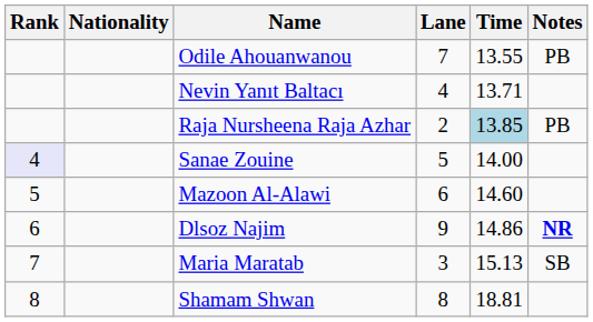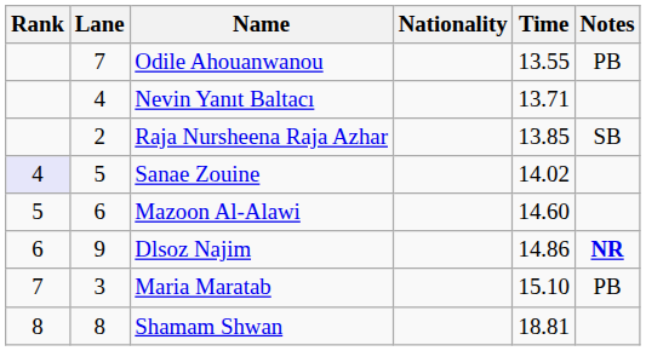 <table class="wikitable sortable" style="text-align:center;font-size:95%">
 <tr>
 <th>Rank</th>
+<th>Lane</th>
+<th>Name</th>
 <th>Nationality</th>
-<th>Name</th>
-<th>Lane</th>
 <th>Time</th>
 <th>Notes</th>
 </tr>
 <tr>
 <td></td>
+<td>7</td>
+<td align=left><a href='#'>Odile Ahouanwanou</a></td>
 <td align=left></td>
-<td align=left><a href='#'>Odile Ahouanwanou</a></td>
-<td>7</td>
 <td>13.55</td>
 <td>PB</td>
 </tr>
 <tr>
 <td></td>
+<td>4</td>
+<td align=left><a href='#'>Nevin Yanıt Baltacı</a></td>
 <td align=left></td>
-<td align=left><a href='#'>Nevin Yanıt Baltacı</a></td>
-<td>4</td>
 <td>13.71</td>
 <td></td>
 </tr>
 <tr>
 <td></td>
+<td>2</td>
+<td align=left><a href='#'>Raja Nursheena Raja Azhar</a></td>
 <td align=left></td>
-<td align=left><a href='#'>Raja Nursheena Raja Azhar</a></td>
-<td>2</td>
-<td style="background: lightblue;">13.85</td>
-<td>PB</td>
+<td>13.85</td>
+<td>SB</td>
 </tr>
 <tr>
 <td style="background: lavender;">4</td>
+<td>5</td>
+<td align=left><a href='#'>Sanae Zouine</a></td>
 <td align=left></td>
-<td align=left><a href='#'>Sanae Zouine</a></td>
-<td>5</td>
-<td>14.00</td>
+<td>14.02</td>
 <td></td>
 </tr>
 <tr>
 <td>5</td>
+<td>6</td>
+<td align=left><a href='#'>Mazoon Al-Alawi</a></td>
 <td align=left></td>
-<td align=left><a href='#'>Mazoon Al-Alawi</a></td>
-<td>6</td>
 <td>14.60</td>
 <td></td>
 </tr>
 <tr>
 <td>6</td>
+<td>9</td>
+<td align=left><a href='#'>Dlsoz Najim</a></td>
 <td align=left></td>
-<td align=left><a href='#'>Dlsoz Najim</a></td>
-<td>9</td>
 <td>14.86</td>
 <td><strong><a href='#'>NR</a></strong></td>
 </tr>
 <tr>
 <td>7</td>
+<td>3</td>
+<td align=left><a href='#'>Maria Maratab</a></td>
 <td align=left></td>
-<td align=left><a href='#'>Maria Maratab</a></td>
-<td>3</td>
-<td>15.13</td>
-<td>SB</td>
+<td>15.10</td>
+<td>PB</td>
 </tr>
 <tr>
 <td>8</td>
+<td>8</td>
+<td align=left><a href='#'>Shamam Shwan</a></td>
 <td align=left></td>
-<td align=left><a href='#'>Shamam Shwan</a></td>
-<td>8</td>
 <td>18.81</td>
 <td></td>
 </tr>
 </table>
